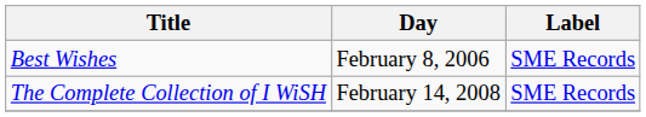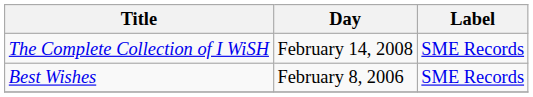 <table class="wikitable">
 <tr>
 <th>Title</th>
 <th>Day</th>
 <th>Label</th>
 </tr>
 <tr>
+<td><em><a href='#'>The Complete Collection of I WiSH</a></em></td>
+<td>February 14, 2008</td>
+<td><a href='#'>SME Records</a></td>
+</tr>
+<tr>
 <td><em><a href='#'>Best Wishes</a></em></td>
 <td>February 8, 2006</td>
 <td><a href='#'>SME Records</a></td>
 </tr>
 <tr>
-<td><em><a href='#'>The Complete Collection of I WiSH</a></em></td>
-<td>February 14, 2008</td>
-<td><a href='#'>SME Records</a></td>
-</tr>
-<tr>
 </tr>
 </table>
